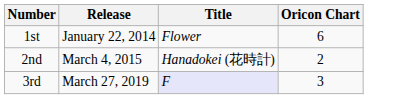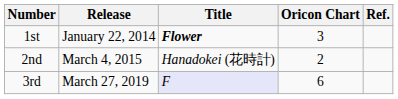 <table class="wikitable">
 <tr>
 <th>Number</th>
 <th>Release</th>
 <th>Title</th>
 <th>Oricon Chart</th>
+<th>Ref.</th>
 </tr>
 <tr>
 <td align="center">1st</td>
 <td>January 22, 2014</td>
-<td><em>Flower</em></td>
-<td align="center">6</td>
+<td><strong><em>Flower</em></strong></td>
+<td align="center">3</td>
+<td></td>
 </tr>
 <tr>
 <td align="center">2nd</td>
 <td>March 4, 2015</td>
 <td><em>Hanadokei</em> (花時計)</td>
 <td align="center">2</td>
+<td></td>
 </tr>
 <tr>
 <td align="center">3rd</td>
 <td>March 27, 2019</td>
 <td style="background: lavender;"><em>F</em></td>
-<td align="center">3</td>
+<td align="center">6</td>
+<td></td>
 </tr>
 </table>
